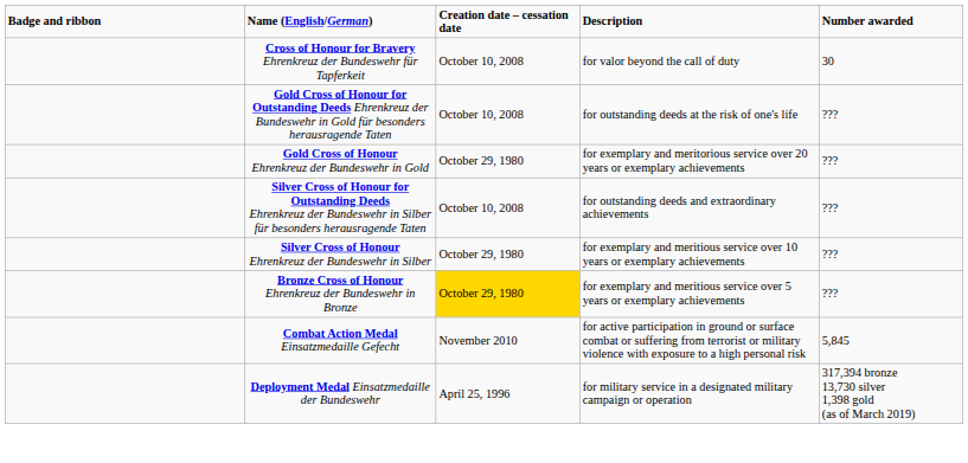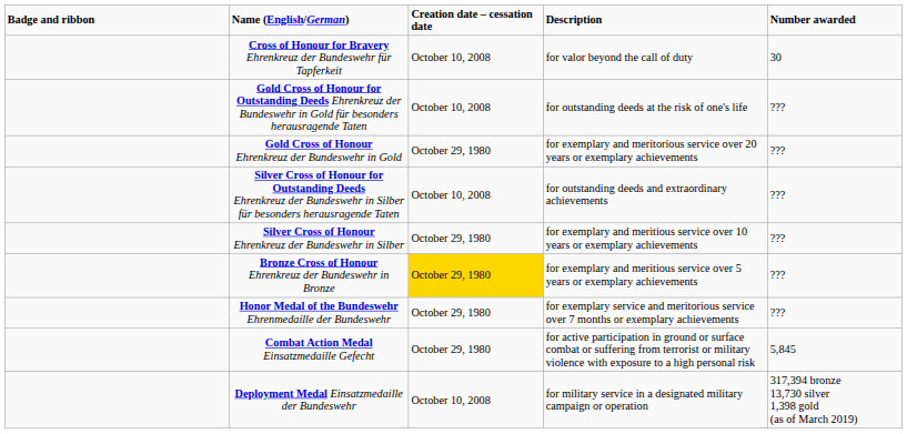 <table class="wikitable" width="100%">
 <tr>
 <td width="25%"><strong>Badge and ribbon</strong></td>
 <td width="20%"><strong>Name (<a href='#'>English</a>/<em><a href='#'>German</a></em>)</strong></td>
 <td width="15%"><strong>Creation date – cessation date</strong></td>
 <td width="25%"><strong>Description</strong></td>
 <td width="15%"><strong>Number awarded</strong></td>
 </tr>
 <tr>
 <td></td>
 <td style="text-align:center;"><a href='#'><strong>Cross of Honour for Bravery</strong></a><br><em>Ehrenkreuz der Bundeswehr für Tapferkeit</em></td>
 <td>October 10, 2008</td>
 <td>for valor beyond the call of duty</td>
 <td>30</td>
 </tr>
 <tr>
 <td></td>
 <td style="text-align:center;"><strong><a href='#'>Gold Cross of Honour for Outstanding Deeds</a></strong> <em>Ehrenkreuz der Bundeswehr in Gold für besonders herausragende Taten</em></td>
 <td>October 10, 2008</td>
 <td>for outstanding deeds at the risk of one's life</td>
 <td>???</td>
 </tr>
 <tr>
 <td></td>
 <td style="text-align:center;"><a href='#'><strong>Gold Cross of Honour</strong></a><br><em>Ehrenkreuz der Bundeswehr in Gold</em></td>
 <td>October 29, 1980</td>
 <td>for exemplary and meritorious service over 20 years or exemplary achievements</td>
 <td>???</td>
 </tr>
 <tr>
 <td></td>
 <td style="text-align:center;"><a href='#'><strong>Silver Cross of Honour for Outstanding Deeds</strong></a><br><em>Ehrenkreuz der Bundeswehr in Silber für besonders herausragende Taten</em></td>
 <td>October 10, 2008</td>
 <td>for outstanding deeds and extraordinary achievements</td>
 <td>???</td>
 </tr>
 <tr>
 <td></td>
 <td style="text-align:center;"><strong><a href='#'>Silver Cross of Honour</a></strong><br><em>Ehrenkreuz der Bundeswehr in Silber</em></td>
 <td>October 29, 1980</td>
 <td>for exemplary and meritious service over 10 years or exemplary achievements</td>
 <td>???</td>
 </tr>
 <tr>
 <td></td>
 <td style="text-align:center;"><strong><a href='#'>Bronze Cross of Honour</a></strong><br><em>Ehrenkreuz der Bundeswehr in Bronze</em></td>
 <td style="background: gold;">October 29, 1980</td>
 <td>for exemplary and meritious service over 5 years or exemplary achievements</td>
 <td>???</td>
 </tr>
 <tr>
 <td></td>
+<td style="text-align:center;"><strong><a href='#'>Honor Medal of the Bundeswehr</a></strong><br><em>Ehrenmedaille der Bundeswehr</em></td>
+<td>October 29, 1980</td>
+<td>for exemplary service and meritorious service over 7 months or exemplary achievements</td>
+<td>???</td>
+</tr>
+<tr>
+<td></td>
 <td style="text-align:center;"><strong><a href='#'>Combat Action Medal</a></strong> <em>Einsatzmedaille Gefecht</em></td>
-<td>November 2010</td>
+<td>October 29, 1980</td>
 <td>for active participation in ground or surface combat or suffering from terrorist or military violence with exposure to a high personal risk</td>
 <td>5,845</td>
 </tr>
 <tr>
 <td></td>
 <td style="text-align:center;"><strong><a href='#'>Deployment Medal</a></strong> <em>Einsatzmedaille der Bundeswehr</em></td>
-<td>April 25, 1996</td>
+<td>October 10, 2008</td>
 <td>for military service in a designated military campaign or operation</td>
 <td>317,394 bronze<br>13,730 silver<br>1,398 gold<br>(as of March 2019)</td>
 </tr>
 </table>
